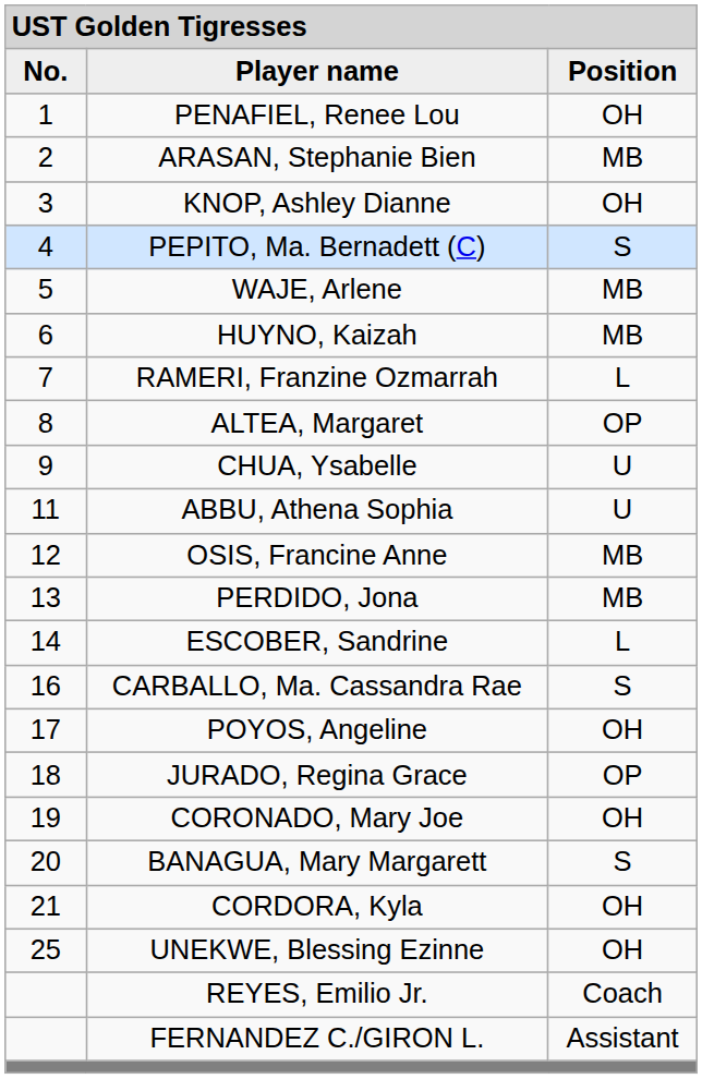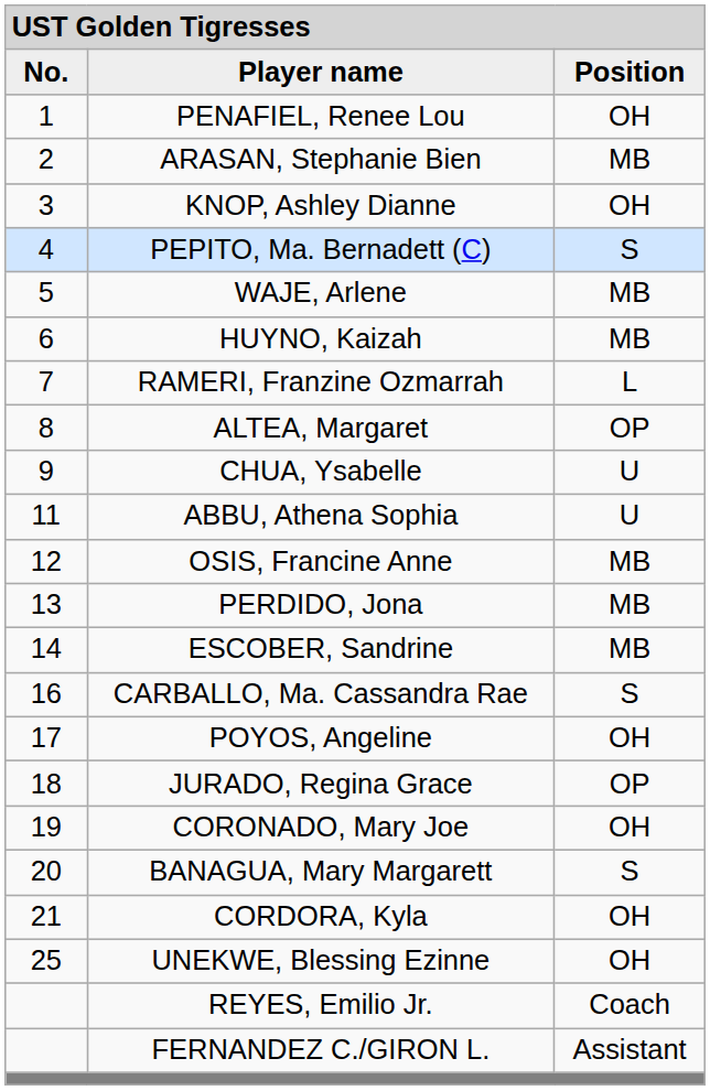 <table class='wikitable mw-collapsible mw-collapsed' style='text-align: center; font-size: 100%; width: 400px; border: none;'>
 <tr>
 <th style="background:#D4D4D4; text-align:left;" colspan=3> UST Golden Tigresses</th>
 </tr>
 <tr style="background:#EEEEEE; font-weight:bold;">
 <td width=5%>No.</td>
 <td width=40%>Player name</td>
 <td width=5%>Position</td>
 </tr>
 <tr>
 <td>1</td>
 <td>PENAFIEL, Renee Lou</td>
 <td>OH</td>
 </tr>
 <tr>
 <td>2</td>
 <td>ARASAN, Stephanie Bien</td>
 <td>MB</td>
 </tr>
 <tr>
 <td>3</td>
 <td>KNOP, Ashley Dianne</td>
 <td>OH</td>
 </tr>
 <tr style="background: #D0E6FF">
 <td>4</td>
 <td>PEPITO, Ma. Bernadett (<a href='#'>C</a>)</td>
 <td>S</td>
 </tr>
 <tr>
 <td>5</td>
 <td>WAJE, Arlene</td>
 <td>MB</td>
 </tr>
 <tr>
 <td>6</td>
 <td>HUYNO, Kaizah</td>
 <td>MB</td>
 </tr>
 <tr>
 <td>7</td>
 <td>RAMERI, Franzine Ozmarrah</td>
 <td>L</td>
 </tr>
 <tr>
 <td>8</td>
 <td>ALTEA, Margaret</td>
 <td>OP</td>
 </tr>
 <tr>
 <td>9</td>
 <td>CHUA, Ysabelle</td>
 <td>U</td>
 </tr>
 <tr>
 <td>11</td>
 <td>ABBU, Athena Sophia</td>
 <td>U</td>
 </tr>
 <tr>
 <td>12</td>
 <td>OSIS, Francine Anne</td>
 <td>MB</td>
 </tr>
 <tr>
 <td>13</td>
 <td>PERDIDO, Jona</td>
 <td>MB</td>
 </tr>
 <tr>
 <td>14</td>
 <td>ESCOBER, Sandrine</td>
-<td>L</td>
+<td>MB</td>
 </tr>
 <tr>
 <td>16</td>
 <td>CARBALLO, Ma. Cassandra Rae</td>
 <td>S</td>
 </tr>
 <tr>
 <td>17</td>
 <td>POYOS, Angeline</td>
 <td>OH</td>
 </tr>
 <tr>
 <td>18</td>
 <td>JURADO, Regina Grace</td>
 <td>OP</td>
 </tr>
 <tr>
 <td>19</td>
 <td>CORONADO, Mary Joe</td>
 <td>OH</td>
 </tr>
 <tr>
 <td>20</td>
 <td>BANAGUA, Mary Margarett</td>
 <td>S</td>
 </tr>
 <tr>
 <td>21</td>
 <td>CORDORA, Kyla</td>
 <td>OH</td>
 </tr>
 <tr>
 <td>25</td>
 <td>UNEKWE, Blessing Ezinne</td>
 <td>OH</td>
 </tr>
 <tr>
 <td></td>
 <td>REYES, Emilio Jr.</td>
 <td>Coach</td>
 </tr>
 <tr>
 <td></td>
 <td>FERNANDEZ C./GIRON L.</td>
 <td>Assistant</td>
 </tr>
 <tr>
 <th style='background: grey;' colspan=3></th>
 </tr>
 </table>
